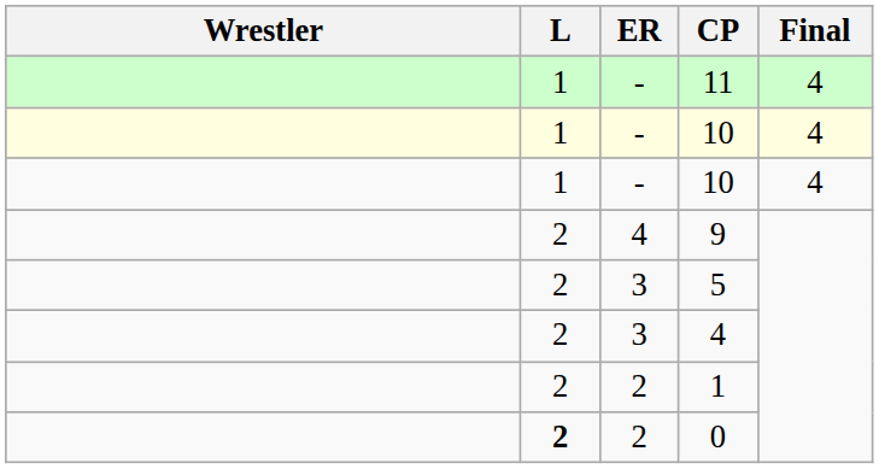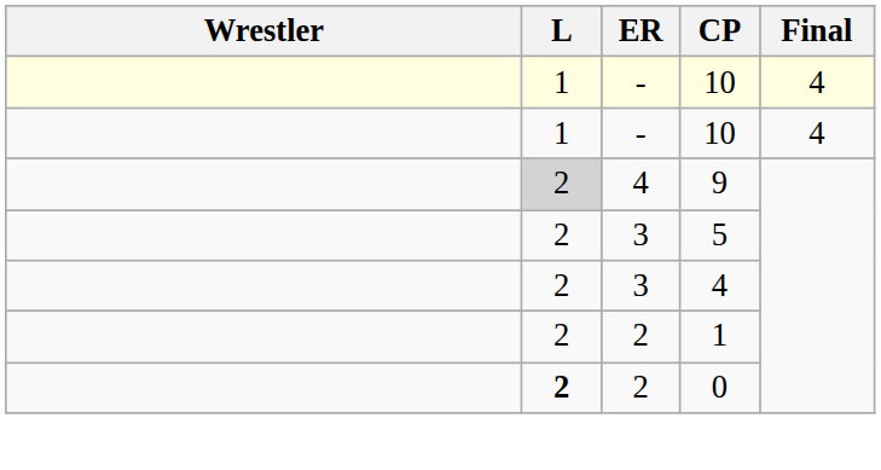 <table class="wikitable" style="text-align: center;" |>
 <tr>
 <th width="250">Wrestler</th>
 <th width="32">L</th>
 <th width="32">ER</th>
 <th width="32">CP</th>
 <th width="50">Final</th>
-</tr>
-<tr bgcolor="ccffcc">
-<td style="text-align:left;"></td>
-<td>1</td>
-<td>-</td>
-<td>11</td>
-<td>4</td>
 </tr>
 <tr bgcolor="lightyellow">
 <td style="text-align:left;"></td>
 <td>1</td>
 <td>-</td>
 <td>10</td>
 <td>4</td>
 </tr>
 <tr>
 <td style="text-align:left;"></td>
 <td>1</td>
 <td>-</td>
 <td>10</td>
 <td>4</td>
 </tr>
 <tr>
 <td style="text-align:left;"></td>
-<td>2</td>
+<td style="background: lightgrey;">2</td>
 <td>4</td>
 <td>9</td>
 </tr>
 <tr>
 <td style="text-align:left;"></td>
 <td>2</td>
 <td>3</td>
 <td>5</td>
 </tr>
 <tr>
 <td style="text-align:left;"></td>
 <td>2</td>
 <td>3</td>
 <td>4</td>
 </tr>
 <tr>
 <td style="text-align:left;"></td>
 <td>2</td>
 <td>2</td>
 <td>1</td>
 </tr>
 <tr>
 <td style="text-align:left;"></td>
 <td><strong>2</strong></td>
 <td>2</td>
 <td>0</td>
 </tr>
 </table>
